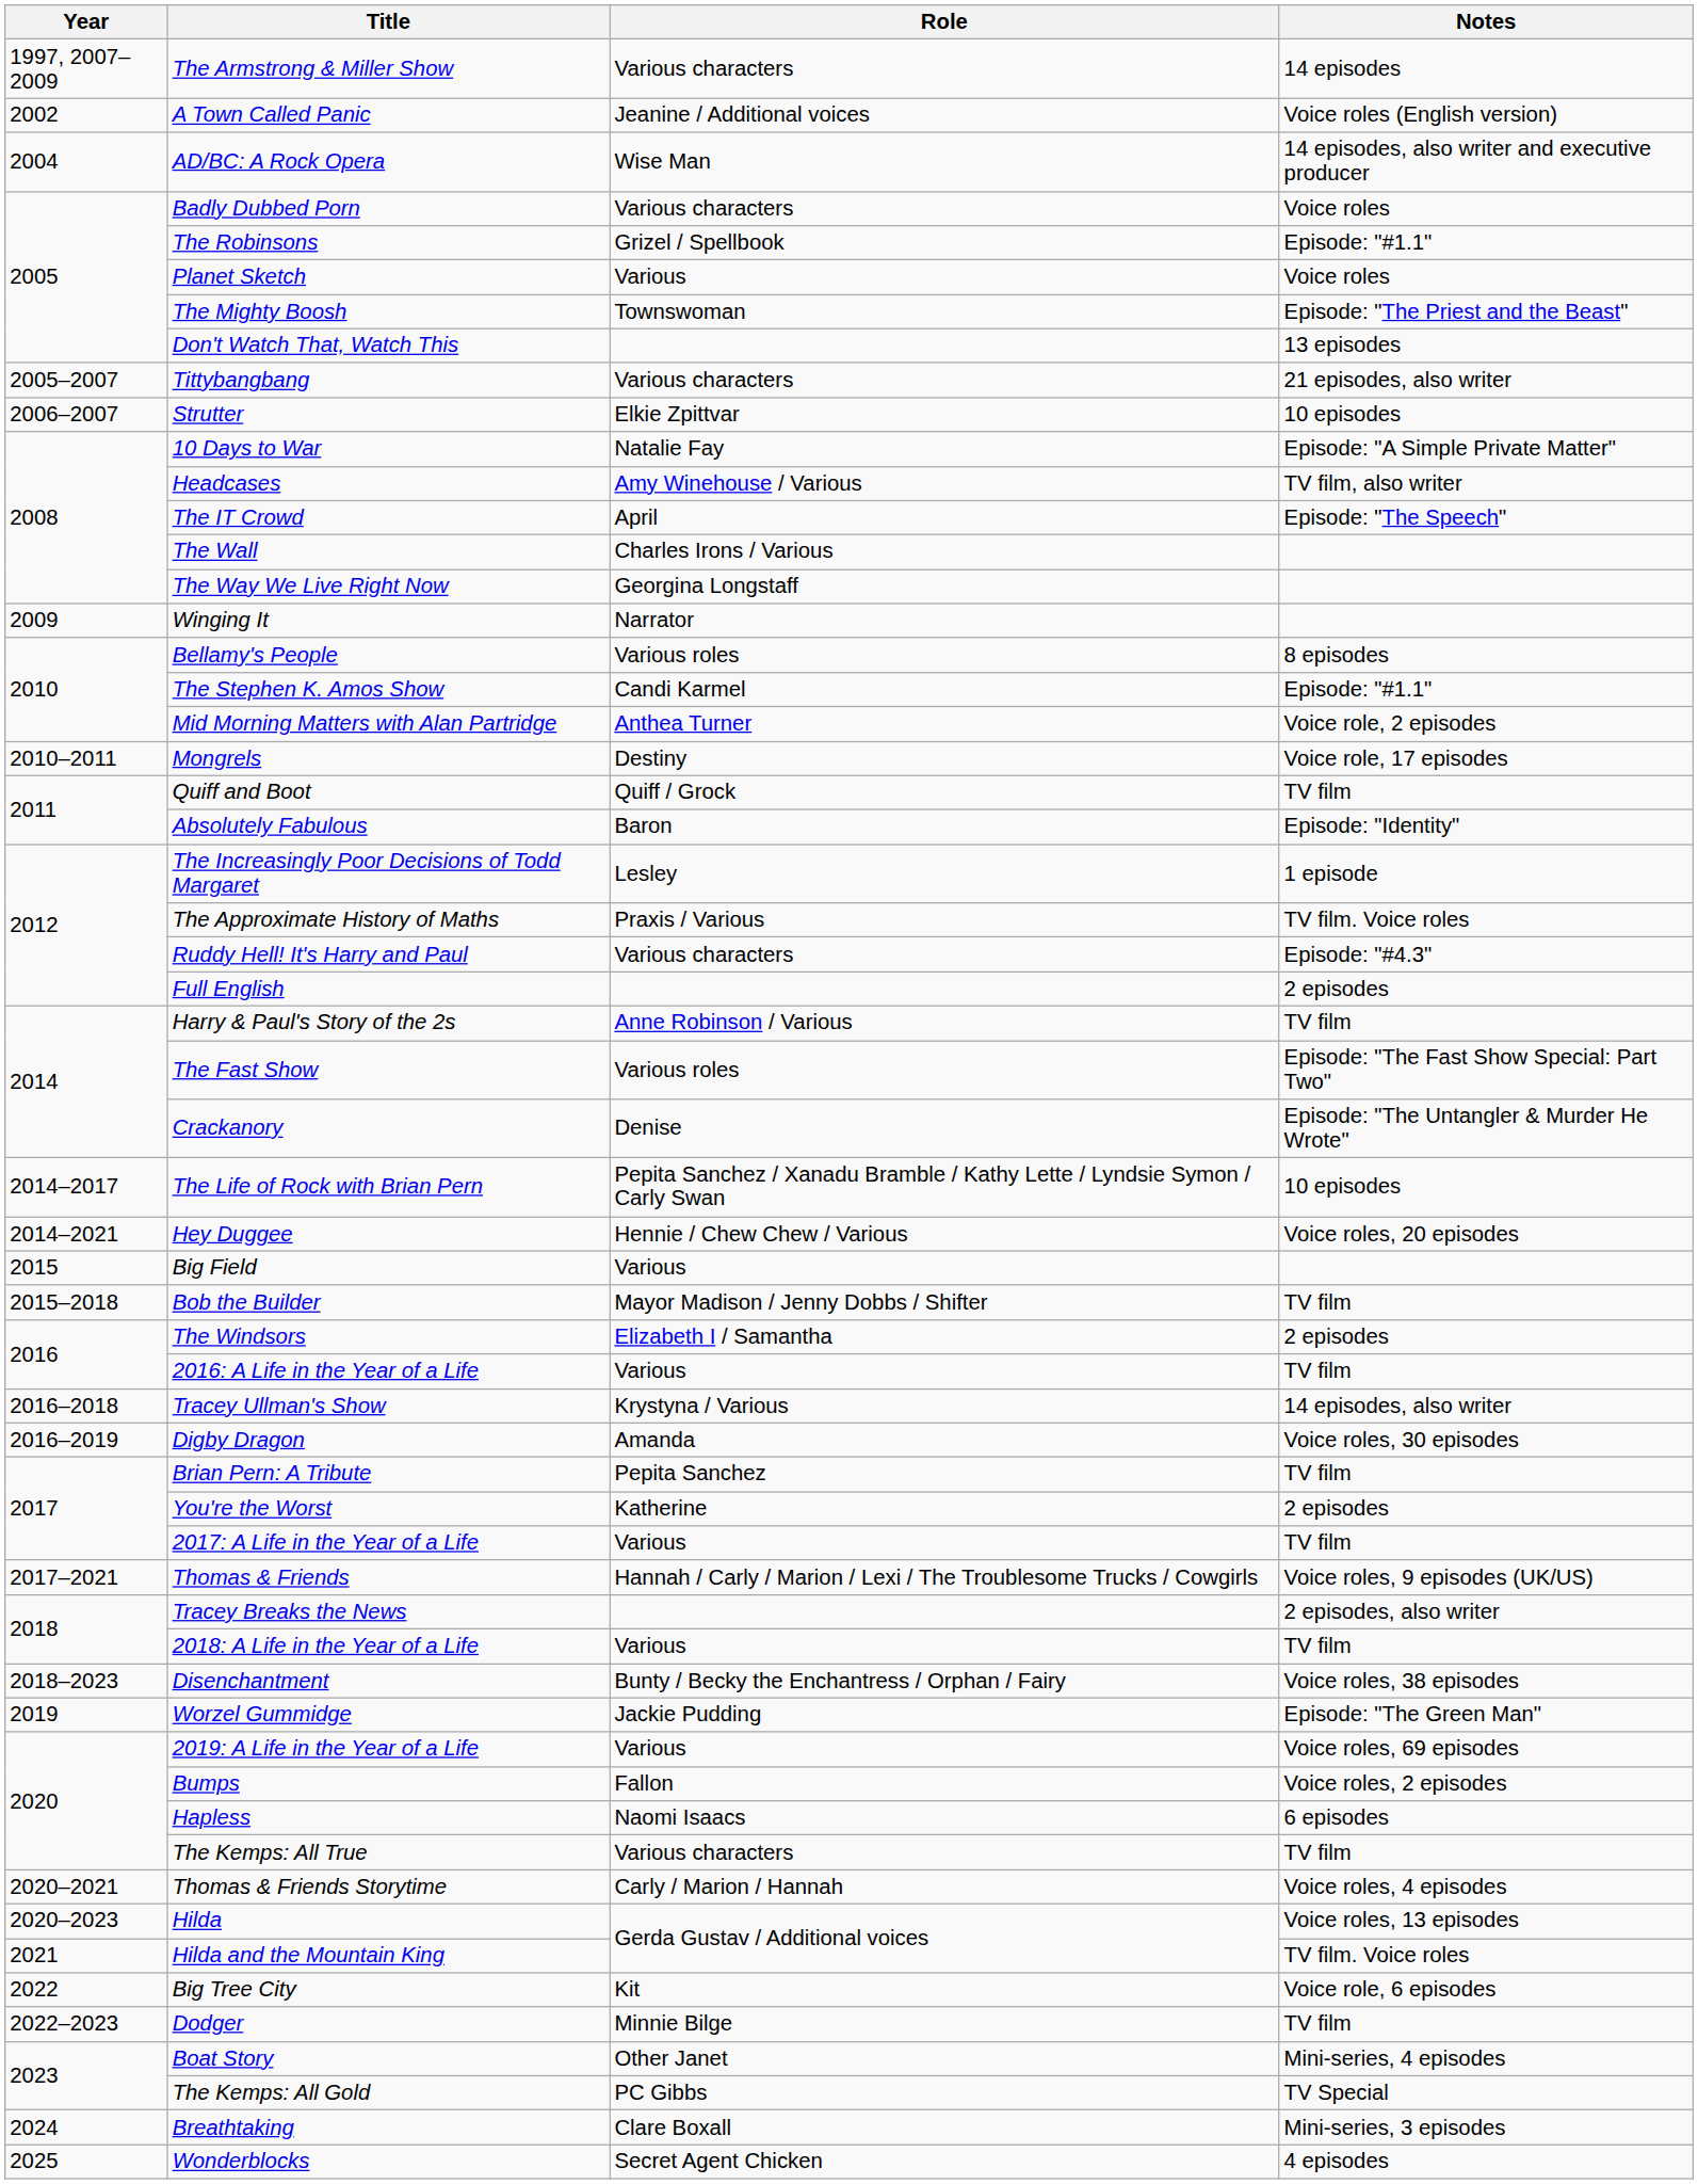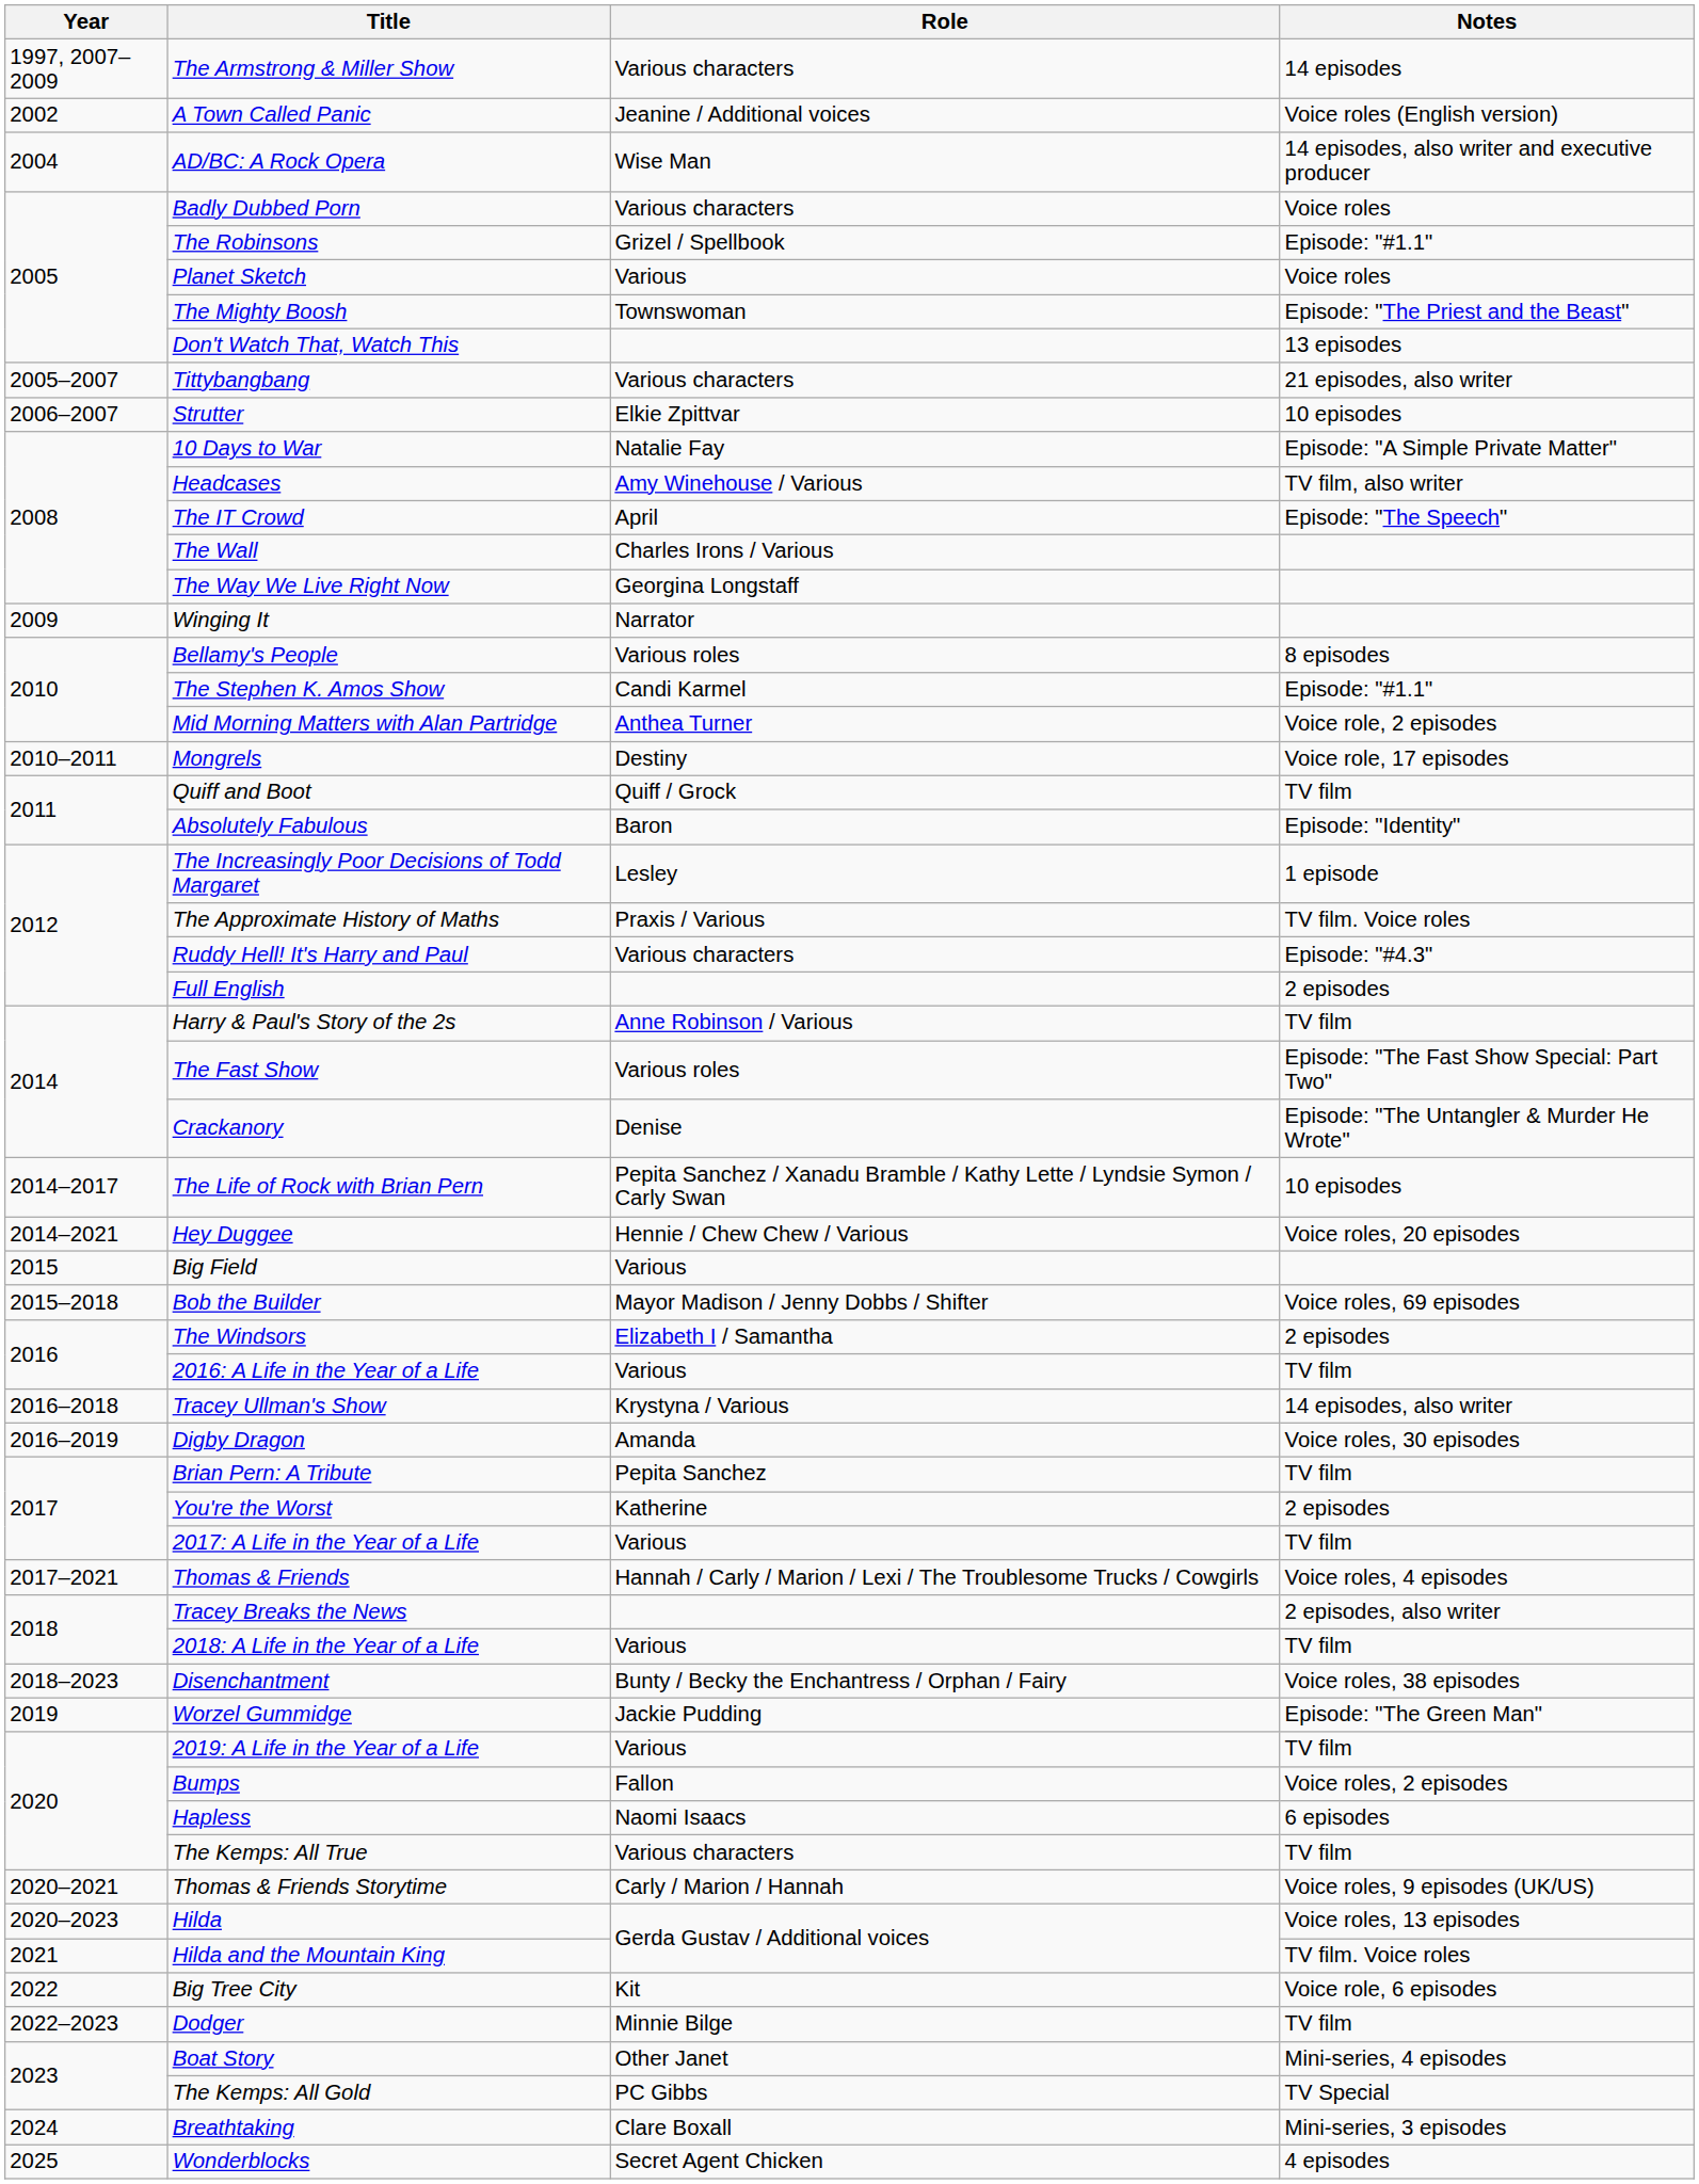 <table class="wikitable" style="font-size: 100%;">
 <tr>
 <th>Year</th>
 <th>Title</th>
 <th>Role</th>
 <th>Notes</th>
 </tr>
 <tr>
 <td>1997, 2007–2009</td>
 <td><em><a href='#'>The Armstrong & Miller Show</a></em></td>
 <td>Various characters</td>
 <td>14 episodes</td>
 </tr>
 <tr>
 <td>2002</td>
 <td><em><a href='#'>A Town Called Panic</a></em></td>
 <td>Jeanine / Additional voices</td>
 <td>Voice roles (English version)</td>
 </tr>
 <tr>
 <td>2004</td>
 <td><em><a href='#'>AD/BC: A Rock Opera</a></em></td>
 <td>Wise Man</td>
 <td>14 episodes, also writer and executive producer</td>
 </tr>
 <tr>
 <td rowspan="5">2005</td>
 <td><em><a href='#'>Badly Dubbed Porn</a></em></td>
 <td>Various characters</td>
 <td>Voice roles</td>
 </tr>
 <tr>
 <td><em><a href='#'>The Robinsons</a></em></td>
 <td>Grizel / Spellbook</td>
 <td>Episode: "#1.1"</td>
 </tr>
 <tr>
 <td><em><a href='#'>Planet Sketch</a></em></td>
 <td>Various</td>
 <td>Voice roles</td>
 </tr>
 <tr>
 <td><em><a href='#'>The Mighty Boosh</a></em></td>
 <td>Townswoman</td>
 <td>Episode: "<a href='#'>The Priest and the Beast</a>"</td>
 </tr>
 <tr>
 <td><em><a href='#'>Don't Watch That, Watch This</a></em></td>
 <td></td>
 <td>13 episodes</td>
 </tr>
 <tr>
 <td>2005–2007</td>
 <td><em><a href='#'>Tittybangbang</a></em></td>
 <td>Various characters</td>
 <td>21 episodes, also writer</td>
 </tr>
 <tr>
 <td>2006–2007</td>
 <td><em><a href='#'>Strutter</a></em></td>
 <td>Elkie Zpittvar</td>
 <td>10 episodes</td>
 </tr>
 <tr>
 <td rowspan="5">2008</td>
 <td><em><a href='#'>10 Days to War</a></em></td>
 <td>Natalie Fay</td>
 <td>Episode: "A Simple Private Matter"</td>
 </tr>
 <tr>
 <td><em><a href='#'>Headcases</a></em></td>
 <td><a href='#'>Amy Winehouse</a> / Various</td>
 <td>TV film, also writer</td>
 </tr>
 <tr>
 <td><em><a href='#'>The IT Crowd</a></em></td>
 <td>April</td>
 <td>Episode: "<a href='#'>The Speech</a>"</td>
 </tr>
 <tr>
 <td><em><a href='#'>The Wall</a></em></td>
 <td>Charles Irons / Various</td>
 <td></td>
 </tr>
 <tr>
 <td><em><a href='#'>The Way We Live Right Now</a></em></td>
 <td>Georgina Longstaff</td>
 <td></td>
 </tr>
 <tr>
 <td>2009</td>
 <td><em>Winging It</em></td>
 <td>Narrator</td>
 <td></td>
 </tr>
 <tr>
 <td rowspan="3">2010</td>
 <td><em><a href='#'>Bellamy's People</a></em></td>
 <td>Various roles</td>
 <td>8 episodes</td>
 </tr>
 <tr>
 <td><em><a href='#'>The Stephen K. Amos Show</a></em></td>
 <td>Candi Karmel</td>
 <td>Episode: "#1.1"</td>
 </tr>
 <tr>
 <td><em><a href='#'>Mid Morning Matters with Alan Partridge</a></em></td>
 <td><a href='#'>Anthea Turner</a></td>
 <td>Voice role, 2 episodes</td>
 </tr>
 <tr>
 <td>2010–2011</td>
 <td><em><a href='#'>Mongrels</a></em></td>
 <td>Destiny</td>
 <td>Voice role, 17 episodes</td>
 </tr>
 <tr>
 <td rowspan="2">2011</td>
 <td><em>Quiff and Boot</em></td>
 <td>Quiff / Grock</td>
 <td>TV film</td>
 </tr>
 <tr>
 <td><em><a href='#'>Absolutely Fabulous</a></em></td>
 <td>Baron</td>
 <td>Episode: "Identity"</td>
 </tr>
 <tr>
 <td rowspan="4">2012</td>
 <td><em><a href='#'>The Increasingly Poor Decisions of Todd Margaret</a></em></td>
 <td>Lesley</td>
 <td>1 episode</td>
 </tr>
 <tr>
 <td><em>The Approximate History of Maths</em></td>
 <td>Praxis / Various</td>
 <td>TV film. Voice roles</td>
 </tr>
 <tr>
 <td><em><a href='#'>Ruddy Hell! It's Harry and Paul</a></em></td>
 <td>Various characters</td>
 <td>Episode: "#4.3"</td>
 </tr>
 <tr>
 <td><em><a href='#'>Full English</a></em></td>
 <td></td>
 <td>2 episodes</td>
 </tr>
 <tr>
 <td rowspan="3">2014</td>
 <td><em>Harry & Paul's Story of the 2s</em></td>
 <td><a href='#'>Anne Robinson</a> / Various</td>
 <td>TV film</td>
 </tr>
 <tr>
 <td><em><a href='#'>The Fast Show</a></em> </td>
 <td>Various roles</td>
 <td>Episode: "The Fast Show Special: Part Two"</td>
 </tr>
 <tr>
 <td><em><a href='#'>Crackanory</a></em></td>
 <td>Denise</td>
 <td>Episode: "The Untangler & Murder He Wrote"</td>
 </tr>
 <tr>
 <td>2014–2017</td>
 <td><em><a href='#'>The Life of Rock with Brian Pern</a></em></td>
 <td>Pepita Sanchez / Xanadu Bramble / Kathy Lette / Lyndsie Symon / Carly Swan</td>
 <td>10 episodes</td>
 </tr>
 <tr>
 <td>2014–2021</td>
 <td><em><a href='#'>Hey Duggee</a></em></td>
 <td>Hennie / Chew Chew / Various</td>
 <td>Voice roles, 20 episodes</td>
 </tr>
 <tr>
 <td>2015</td>
 <td><em>Big Field</em></td>
 <td>Various</td>
 <td></td>
 </tr>
 <tr>
 <td>2015–2018</td>
 <td><em><a href='#'>Bob the Builder</a></em></td>
 <td>Mayor Madison / Jenny Dobbs / Shifter</td>
-<td>TV film</td>
+<td>Voice roles, 69 episodes</td>
 </tr>
 <tr>
 <td rowspan="2">2016</td>
 <td><em><a href='#'>The Windsors</a></em></td>
 <td><a href='#'>Elizabeth I</a> / Samantha</td>
 <td>2 episodes</td>
 </tr>
 <tr>
 <td><em><a href='#'>2016: A Life in the Year of a Life</a></em></td>
 <td>Various</td>
 <td>TV film</td>
 </tr>
 <tr>
 <td>2016–2018</td>
 <td><em><a href='#'>Tracey Ullman's Show</a></em></td>
 <td>Krystyna / Various</td>
 <td>14 episodes, also writer</td>
 </tr>
 <tr>
 <td>2016–2019</td>
 <td><em><a href='#'>Digby Dragon</a></em></td>
 <td>Amanda</td>
 <td>Voice roles, 30 episodes</td>
 </tr>
 <tr>
 <td rowspan="3">2017</td>
 <td><em><a href='#'>Brian Pern: A Tribute</a></em></td>
 <td>Pepita Sanchez</td>
 <td>TV film</td>
 </tr>
 <tr>
 <td><em><a href='#'>You're the Worst</a></em></td>
 <td>Katherine</td>
 <td>2 episodes</td>
 </tr>
 <tr>
 <td><em><a href='#'>2017: A Life in the Year of a Life</a></em></td>
 <td>Various</td>
 <td>TV film</td>
 </tr>
 <tr>
 <td>2017–2021</td>
 <td><em><a href='#'>Thomas & Friends</a></em></td>
 <td>Hannah / Carly / Marion / Lexi / The Troublesome Trucks / Cowgirls</td>
-<td>Voice roles, 9 episodes (UK/US)</td>
+<td>Voice roles, 4 episodes</td>
 </tr>
 <tr>
 <td rowspan="2">2018</td>
 <td><em><a href='#'>Tracey Breaks the News</a></em></td>
 <td></td>
 <td>2 episodes, also writer</td>
 </tr>
 <tr>
 <td><em><a href='#'>2018: A Life in the Year of a Life</a></em></td>
 <td>Various</td>
 <td>TV film</td>
 </tr>
 <tr>
 <td>2018–2023</td>
 <td><em><a href='#'>Disenchantment</a></em></td>
 <td>Bunty / Becky the Enchantress / Orphan / Fairy</td>
 <td>Voice roles, 38 episodes</td>
 </tr>
 <tr>
 <td>2019</td>
 <td><em><a href='#'>Worzel Gummidge</a></em></td>
 <td>Jackie Pudding</td>
 <td>Episode: "The Green Man"</td>
 </tr>
 <tr>
 <td rowspan="4">2020</td>
 <td><em><a href='#'>2019: A Life in the Year of a Life</a></em></td>
 <td>Various</td>
-<td>Voice roles, 69 episodes</td>
+<td>TV film</td>
 </tr>
 <tr>
 <td><em><a href='#'>Bumps</a></em></td>
 <td>Fallon</td>
 <td>Voice roles, 2 episodes</td>
 </tr>
 <tr>
 <td><em><a href='#'>Hapless</a></em></td>
 <td>Naomi Isaacs</td>
 <td>6 episodes</td>
 </tr>
 <tr>
 <td><em>The Kemps: All True</em></td>
 <td>Various characters</td>
 <td>TV film</td>
 </tr>
 <tr>
 <td>2020–2021</td>
 <td><em>Thomas & Friends Storytime</em></td>
 <td>Carly / Marion / Hannah</td>
-<td>Voice roles, 4 episodes</td>
+<td>Voice roles, 9 episodes (UK/US)</td>
 </tr>
 <tr>
 <td>2020–2023</td>
 <td><em><a href='#'>Hilda</a></em></td>
 <td rowspan="2">Gerda Gustav / Additional voices</td>
 <td>Voice roles, 13 episodes</td>
 </tr>
 <tr>
 <td>2021</td>
 <td><em><a href='#'>Hilda and the Mountain King</a></em></td>
 <td>TV film. Voice roles</td>
 </tr>
 <tr>
 <td>2022</td>
 <td><em>Big Tree City</em></td>
 <td>Kit</td>
 <td>Voice role, 6 episodes</td>
 </tr>
 <tr>
 <td>2022–2023</td>
 <td><em><a href='#'>Dodger</a></em></td>
 <td>Minnie Bilge</td>
 <td>TV film</td>
 </tr>
 <tr>
 <td rowspan="2">2023</td>
 <td><em><a href='#'>Boat Story</a></em></td>
 <td>Other Janet</td>
 <td>Mini-series, 4 episodes</td>
 </tr>
 <tr>
 <td><em>The Kemps: All Gold</em></td>
 <td>PC Gibbs</td>
 <td>TV Special</td>
 </tr>
 <tr>
 <td>2024</td>
 <td><em><a href='#'>Breathtaking</a></em></td>
 <td>Clare Boxall</td>
 <td>Mini-series, 3 episodes</td>
 </tr>
 <tr>
 <td>2025</td>
 <td><em><a href='#'>Wonderblocks</a></em></td>
 <td>Secret Agent Chicken</td>
 <td>4 episodes</td>
 </tr>
 </table>
